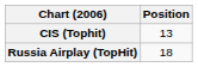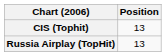 <table class="wikitable plainrowheaders" style="text-align:center;">
 <tr>
 <th scope="col">Chart (2006)</th>
 <th scope="col">Position</th>
 </tr>
 <tr>
 <th scope="row">CIS (Tophit)</th>
 <td>13</td>
 </tr>
 <tr>
 <th scope="row">Russia Airplay (TopHit)</th>
-<td>18</td>
+<td>13</td>
 </tr>
 </table>
